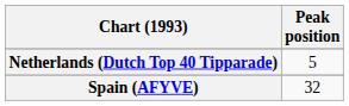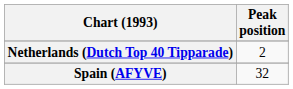 <table class="wikitable sortable plainrowheaders" style="text-align:center;">
 <tr>
 <th scope="col">Chart (1993)</th>
 <th scope="col">Peak<br>position</th>
 </tr>
 <tr>
 </tr>
 <tr>
 </tr>
 <tr>
 <th scope="row">Netherlands (<a href='#'>Dutch Top 40 Tipparade</a>)</th>
-<td>5</td>
+<td>2</td>
 </tr>
 <tr>
 </tr>
 <tr>
 </tr>
 <tr>
 <th scope="row">Spain (<a href='#'>AFYVE</a>)</th>
 <td>32</td>
 </tr>
 </table>
